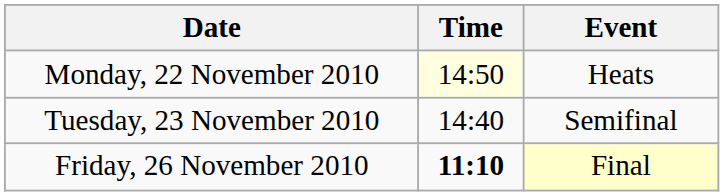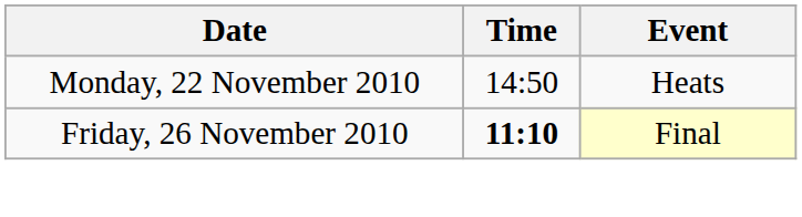 <table class = "wikitable" style="text-align:center;">
 <tr>
 <th width=220>Date</th>
 <th width=50>Time</th>
 <th width=100>Event</th>
 </tr>
 <tr>
 <td>Monday, 22 November 2010</td>
-<td style="background: lightyellow;">14:50</td>
+<td>14:50</td>
 <td>Heats</td>
-</tr>
-<tr>
-<td>Tuesday, 23 November 2010</td>
-<td>14:40</td>
-<td>Semifinal</td>
 </tr>
 <tr>
 <td>Friday, 26 November 2010</td>
 <td><strong>11:10</strong></td>
 <td bgcolor=ffffcc>Final</td>
 </tr>
 </table>
